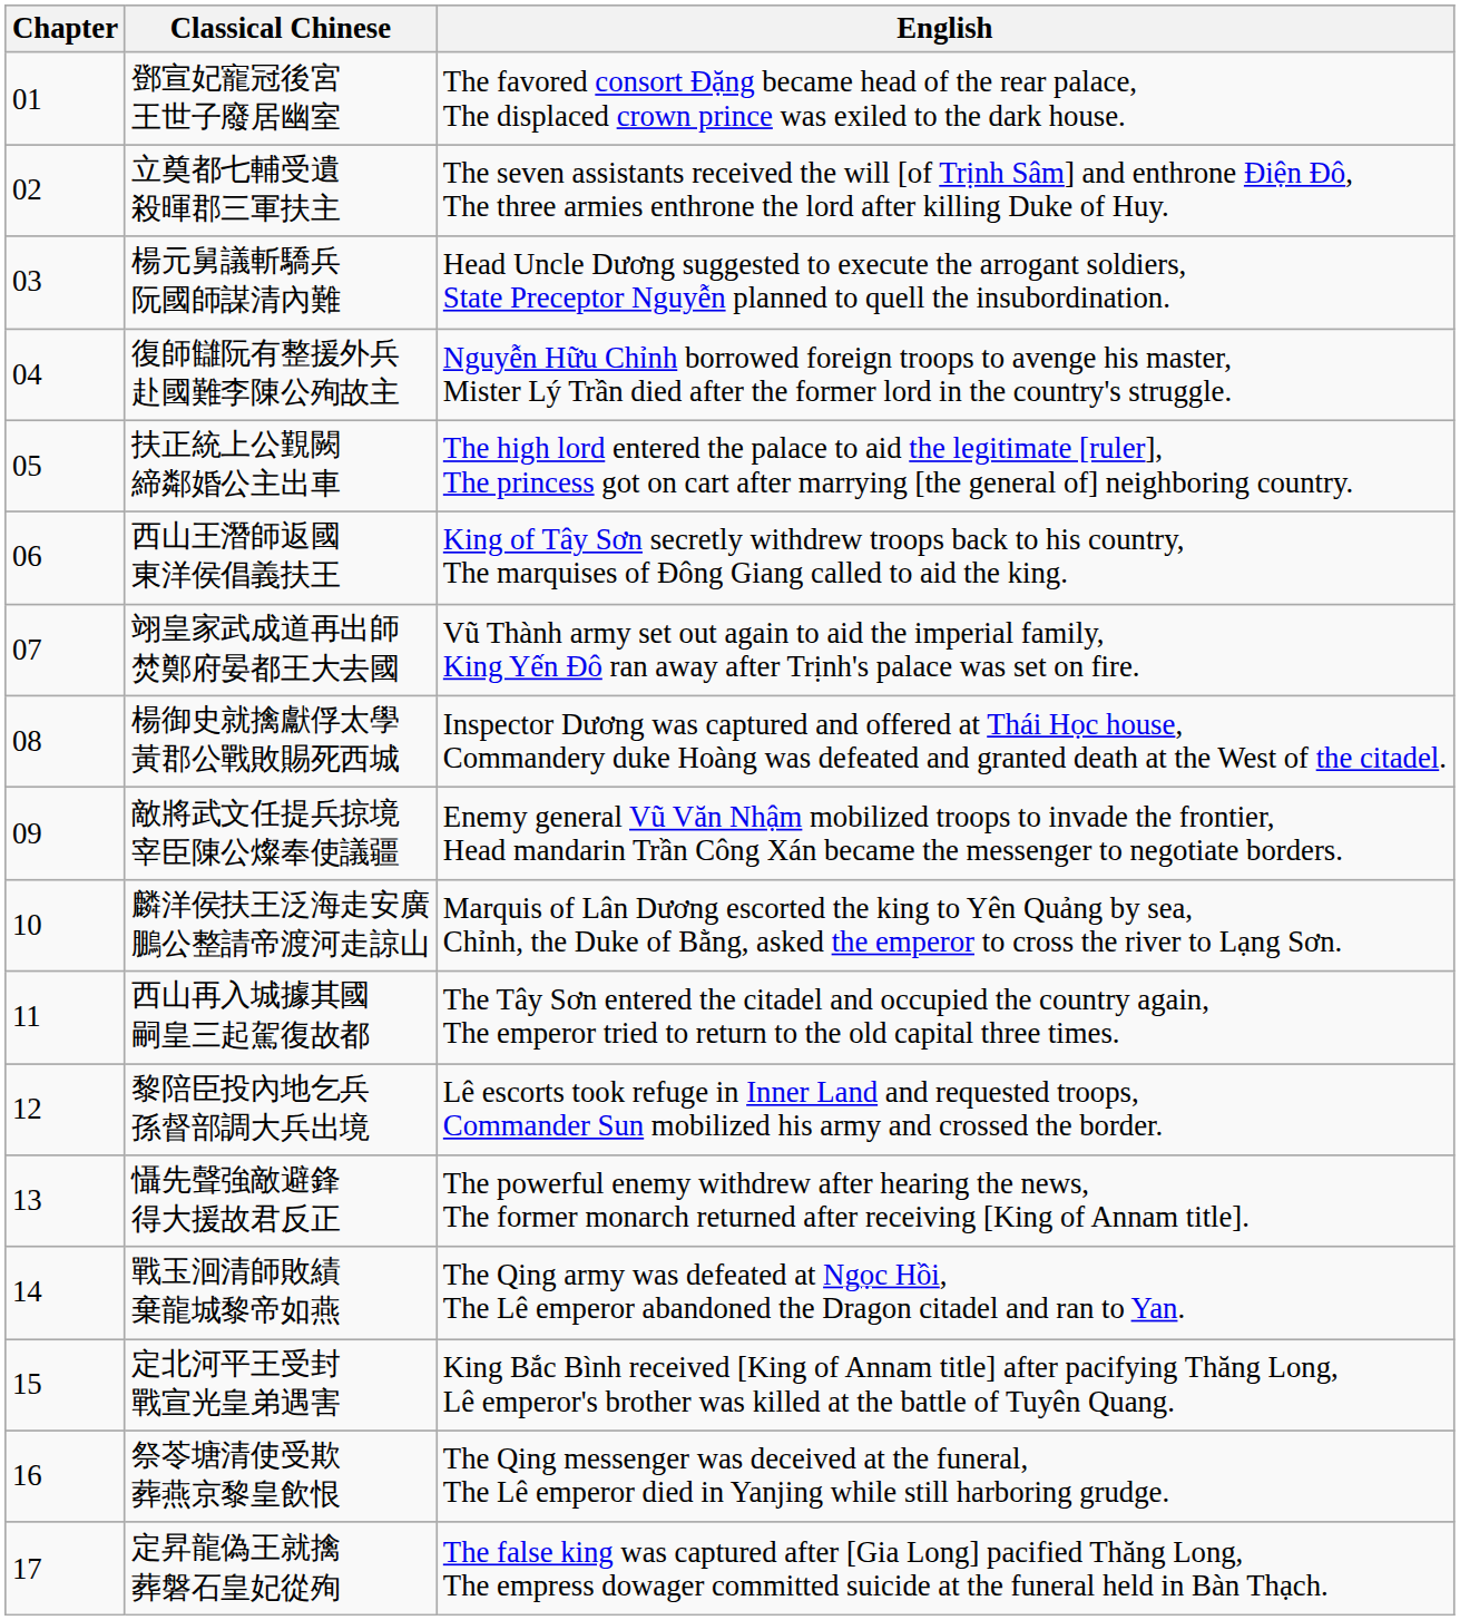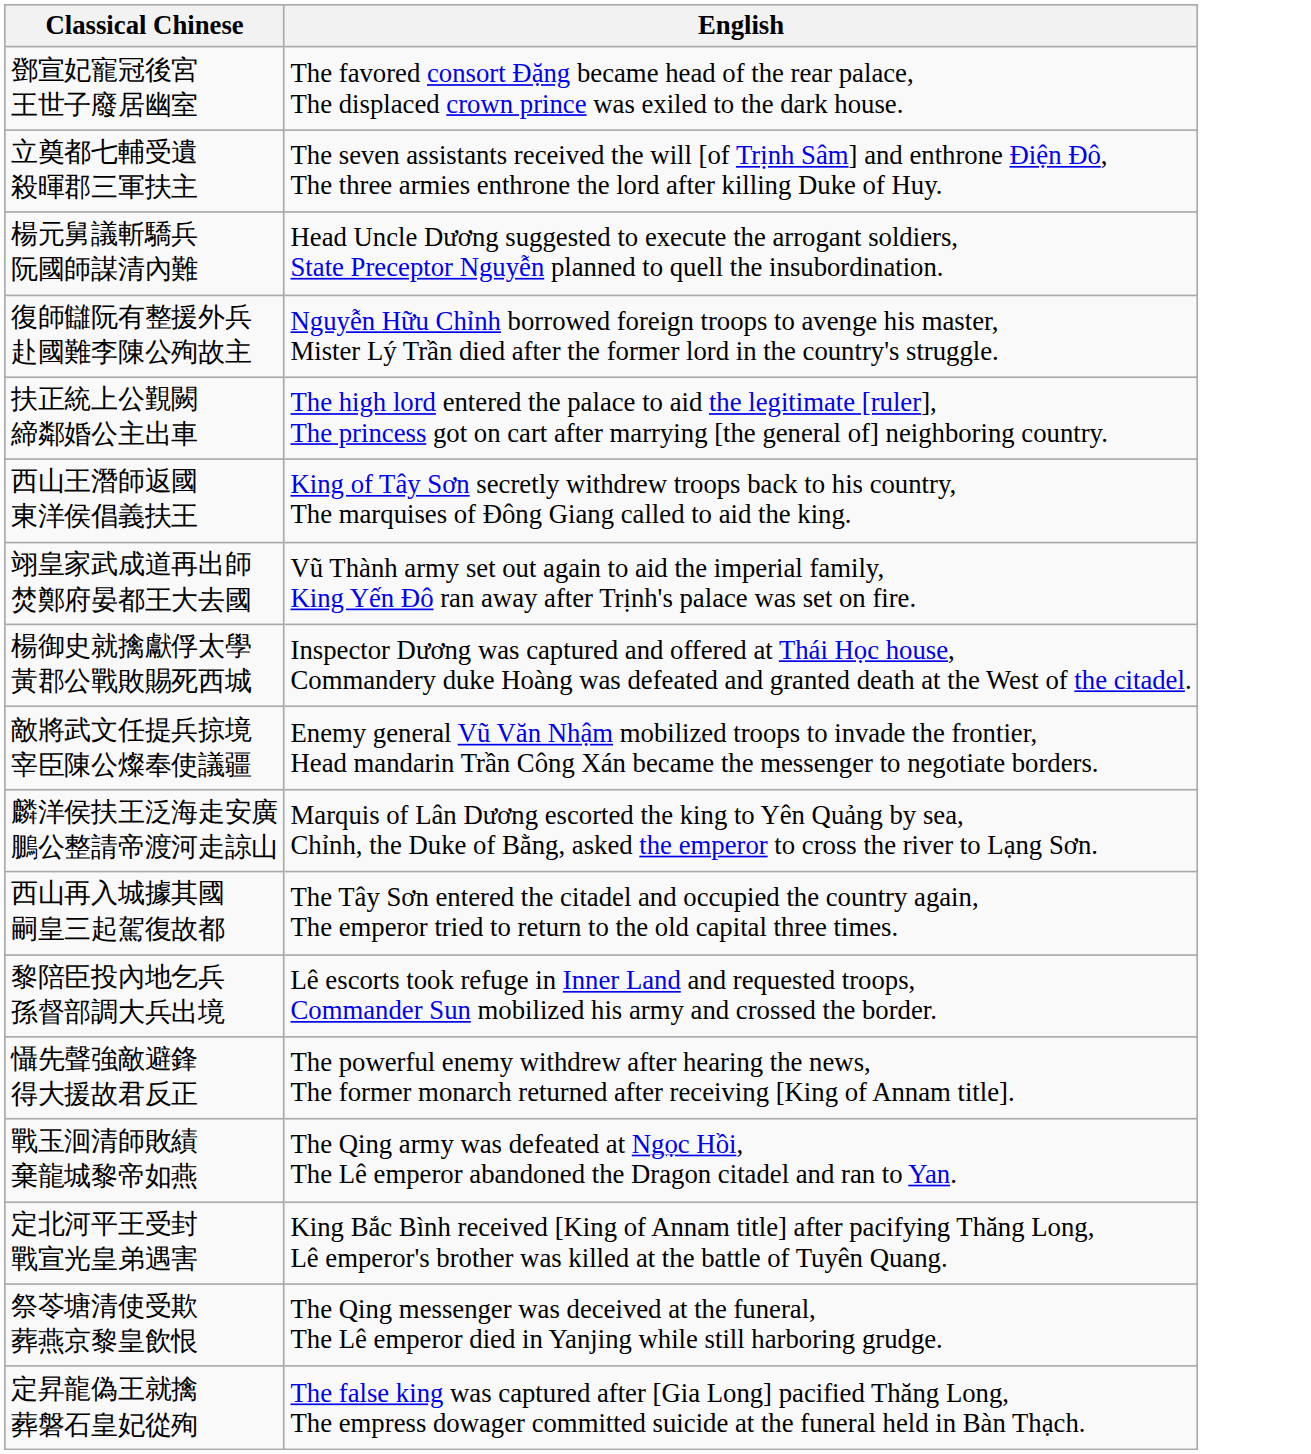 <table class="wikitable">
 <tr>
-<th>Chapter</th>
 <th>Classical Chinese</th>
 <th>English</th>
 </tr>
 <tr>
-<td>01</td>
 <td>鄧宣妃寵冠後宮<br>王世子廢居幽室</td>
 <td>The favored <a href='#'>consort Đặng</a> became head of the rear palace,<br>The displaced <a href='#'>crown prince</a> was exiled to the dark house.</td>
 </tr>
 <tr>
-<td>02</td>
 <td>立奠都七輔受遺<br>殺暉郡三軍扶主</td>
 <td>The seven assistants received the will [of <a href='#'>Trịnh Sâm</a>] and enthrone <a href='#'>Điện Đô</a>,<br>The three armies enthrone the lord after killing Duke of Huy.</td>
 </tr>
 <tr>
-<td>03</td>
 <td>楊元舅議斬驕兵<br>阮國師謀清內難</td>
 <td>Head Uncle Dương suggested to execute the arrogant soldiers,<br><a href='#'>State Preceptor Nguyễn</a> planned to quell the insubordination.</td>
 </tr>
 <tr>
-<td>04</td>
 <td>復師讎阮有整援外兵<br>赴國難李陳公殉故主</td>
 <td><a href='#'>Nguyễn Hữu Chỉnh</a> borrowed foreign troops to avenge his master,<br>Mister Lý Trần died after the former lord in the country's struggle.</td>
 </tr>
 <tr>
-<td>05</td>
 <td>扶正統上公覲闕<br>締鄰婚公主出車</td>
 <td><a href='#'>The high lord</a> entered the palace to aid <a href='#'>the legitimate [ruler</a>],<br><a href='#'>The princess</a> got on cart after marrying [the general of] neighboring country.</td>
 </tr>
 <tr>
-<td>06</td>
 <td>西山王潛師返國<br>東洋侯倡義扶王</td>
 <td><a href='#'>King of Tây Sơn</a> secretly withdrew troops back to his country,<br>The marquises of Đông Giang called to aid the king.</td>
 </tr>
 <tr>
-<td>07</td>
 <td>翊皇家武成道再出師<br>焚鄭府晏都王大去國</td>
 <td>Vũ Thành army set out again to aid the imperial family,<br><a href='#'>King Yến Đô</a> ran away after Trịnh's palace was set on fire.</td>
 </tr>
 <tr>
-<td>08</td>
 <td>楊御史就擒獻俘太學<br>黃郡公戰敗賜死西城</td>
 <td>Inspector Dương was captured and offered at <a href='#'>Thái Học house</a>,<br>Commandery duke Hoàng was defeated and granted death at the West of <a href='#'>the citadel</a>.</td>
 </tr>
 <tr>
-<td>09</td>
 <td>敵將武文任提兵掠境<br>宰臣陳公燦奉使議疆</td>
 <td>Enemy general <a href='#'>Vũ Văn Nhậm</a> mobilized troops to invade the frontier,<br>Head mandarin Trần Công Xán became the messenger to negotiate borders.</td>
 </tr>
 <tr>
-<td>10</td>
 <td>麟洋侯扶王泛海走安廣<br>鵬公整請帝渡河走諒山</td>
 <td>Marquis of Lân Dương escorted the king to Yên Quảng by sea,<br>Chỉnh, the Duke of Bằng, asked <a href='#'>the emperor</a> to cross the river to Lạng Sơn.</td>
 </tr>
 <tr>
-<td>11</td>
 <td>西山再入城據其國<br>嗣皇三起駕復故都</td>
 <td>The Tây Sơn entered the citadel and occupied the country again,<br>The emperor tried to return to the old capital three times.</td>
 </tr>
 <tr>
-<td>12</td>
 <td>黎陪臣投內地乞兵<br>孫督部調大兵出境</td>
 <td>Lê escorts took refuge in <a href='#'>Inner Land</a> and requested troops,<br><a href='#'>Commander Sun</a> mobilized his army and crossed the border.</td>
 </tr>
 <tr>
-<td>13</td>
 <td>懾先聲強敵避鋒<br>得大援故君反正</td>
 <td>The powerful enemy withdrew after hearing the news,<br>The former monarch returned after receiving [King of Annam title].</td>
 </tr>
 <tr>
-<td>14</td>
 <td>戰玉洄清師敗績<br>棄龍城黎帝如燕</td>
 <td>The Qing army was defeated at <a href='#'>Ngọc Hồi</a>,<br>The Lê emperor abandoned the Dragon citadel and ran to <a href='#'>Yan</a>.</td>
 </tr>
 <tr>
-<td>15</td>
 <td>定北河平王受封<br>戰宣光皇弟遇害</td>
 <td>King Bắc Bình received [King of Annam title] after pacifying Thăng Long,<br>Lê emperor's brother was killed at the battle of Tuyên Quang.</td>
 </tr>
 <tr>
-<td>16</td>
 <td>祭苓塘清使受欺<br>葬燕京黎皇飲恨</td>
 <td>The Qing messenger was deceived at the funeral,<br>The Lê emperor died in Yanjing while still harboring grudge.</td>
 </tr>
 <tr>
-<td>17</td>
 <td>定昇龍偽王就擒<br>葬磐石皇妃從殉</td>
 <td><a href='#'>The false king</a> was captured after [Gia Long] pacified Thăng Long,<br>The empress dowager committed suicide at the funeral held in Bàn Thạch.</td>
 </tr>
 </table>
